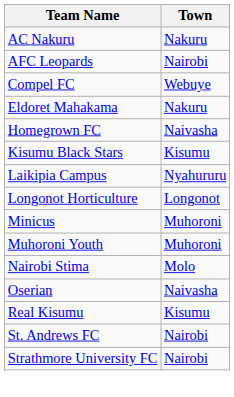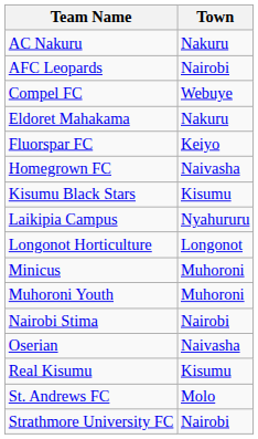 <table class="wikitable">
 <tr>
 <th>Team Name</th>
 <th>Town</th>
 </tr>
 <tr>
 <td><a href='#'>AC Nakuru</a></td>
 <td><a href='#'>Nakuru</a></td>
 </tr>
 <tr>
 <td><a href='#'>AFC Leopards</a></td>
 <td><a href='#'>Nairobi</a></td>
 </tr>
 <tr>
 <td><a href='#'>Compel FC</a></td>
 <td><a href='#'>Webuye</a></td>
 </tr>
 <tr>
 <td><a href='#'>Eldoret Mahakama</a></td>
 <td><a href='#'>Nakuru</a></td>
+</tr>
+<tr>
+<td><a href='#'>Fluorspar FC</a></td>
+<td><a href='#'>Keiyo</a></td>
 </tr>
 <tr>
 <td><a href='#'>Homegrown FC</a></td>
 <td><a href='#'>Naivasha</a></td>
 </tr>
 <tr>
 <td><a href='#'>Kisumu Black Stars</a></td>
 <td><a href='#'>Kisumu</a></td>
 </tr>
 <tr>
 <td><a href='#'>Laikipia Campus</a></td>
 <td><a href='#'>Nyahururu</a></td>
 </tr>
 <tr>
 <td><a href='#'>Longonot Horticulture</a></td>
 <td><a href='#'>Longonot</a></td>
 </tr>
 <tr>
 <td><a href='#'>Minicus</a></td>
 <td><a href='#'>Muhoroni</a></td>
 </tr>
 <tr>
 <td><a href='#'>Muhoroni Youth</a></td>
 <td><a href='#'>Muhoroni</a></td>
 </tr>
 <tr>
 <td><a href='#'>Nairobi Stima</a></td>
-<td><a href='#'>Molo</a></td>
+<td><a href='#'>Nairobi</a></td>
 </tr>
 <tr>
 <td><a href='#'>Oserian</a></td>
 <td><a href='#'>Naivasha</a></td>
 </tr>
 <tr>
 <td><a href='#'>Real Kisumu</a></td>
 <td><a href='#'>Kisumu</a></td>
 </tr>
 <tr>
 <td><a href='#'>St. Andrews FC</a></td>
-<td><a href='#'>Nairobi</a></td>
+<td><a href='#'>Molo</a></td>
 </tr>
 <tr>
 <td><a href='#'>Strathmore University FC</a></td>
 <td><a href='#'>Nairobi</a></td>
 </tr>
 </table>
